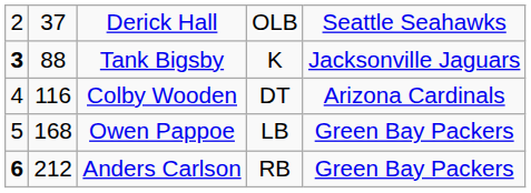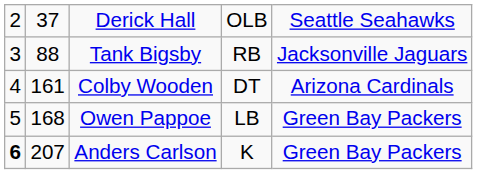 <table class="wikitable" style="text-align:center">
 <tr>
 <td>2</td>
 <td>37</td>
 <td><a href='#'>Derick Hall</a></td>
 <td>OLB</td>
 <td><a href='#'>Seattle Seahawks</a></td>
 </tr>
 <tr>
-<td><strong>3</strong></td>
+<td>3</td>
 <td>88</td>
 <td><a href='#'>Tank Bigsby</a></td>
-<td>K</td>
+<td>RB</td>
 <td><a href='#'>Jacksonville Jaguars</a></td>
 </tr>
 <tr>
 <td>4</td>
-<td>116</td>
+<td>161</td>
 <td><a href='#'>Colby Wooden</a></td>
 <td>DT</td>
 <td><a href='#'>Arizona Cardinals</a></td>
 </tr>
 <tr>
 <td>5</td>
 <td>168</td>
 <td><a href='#'>Owen Pappoe</a></td>
 <td>LB</td>
 <td><a href='#'>Green Bay Packers</a></td>
 </tr>
 <tr>
 <td><strong>6</strong></td>
-<td>212</td>
+<td>207</td>
 <td><a href='#'>Anders Carlson</a></td>
-<td>RB</td>
+<td>K</td>
 <td><a href='#'>Green Bay Packers</a></td>
 </tr>
 </table>
